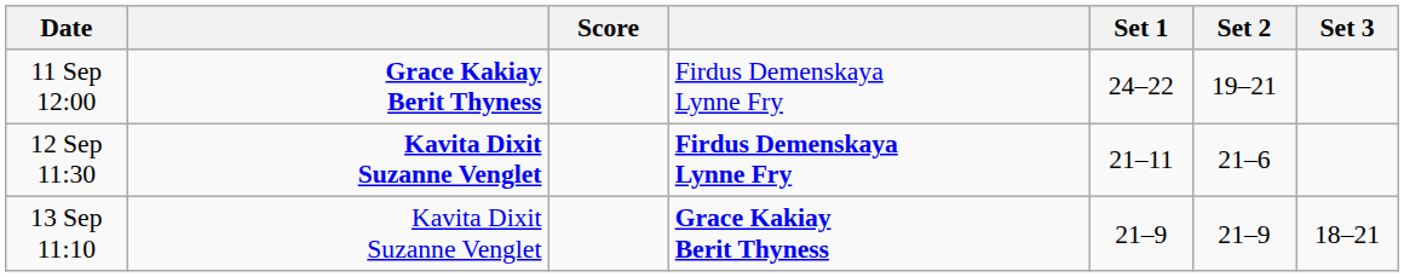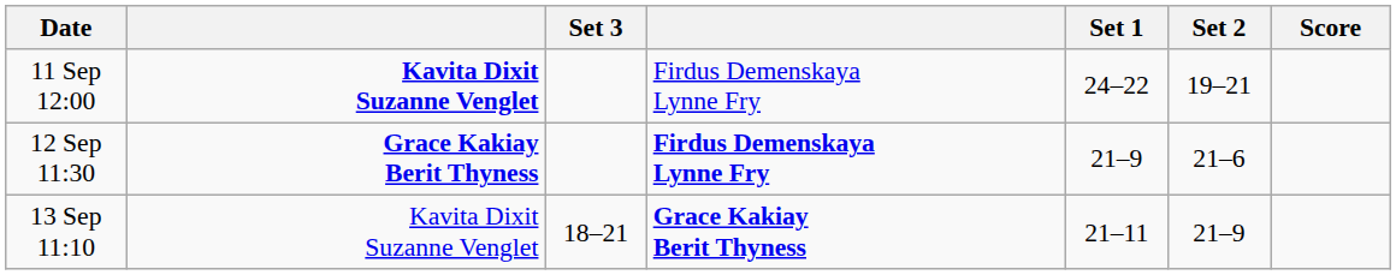 <table class="wikitable" style="text-align: center; font-size:90%">
 <tr>
 <th width="60">Date</th>
 <th align="right" width="225"></th>
-<th width="60">Score</th>
+<th width="50">Set 3</th>
 <th align="left" width="225"></th>
 <th width="50">Set 1</th>
 <th width="50">Set 2</th>
-<th width="50">Set 3</th>
+<th width="60">Score</th>
 </tr>
 <tr>
 <td>11 Sep<br>12:00</td>
-<td align="right"><strong><a href='#'>Grace Kakiay</a> <br><a href='#'>Berit Thyness</a> </strong></td>
-<td align="center"></td>
+<td align="right"><strong><a href='#'>Kavita Dixit</a> <br><a href='#'>Suzanne Venglet</a> </strong></td>
+<td></td>
 <td align="left"> <a href='#'>Firdus Demenskaya</a><br> <a href='#'>Lynne Fry</a></td>
 <td>24–22</td>
 <td>19–21</td>
-<td></td>
+<td align="center"></td>
 </tr>
 <tr>
 <td>12 Sep<br>11:30</td>
-<td align="right"><strong><a href='#'>Kavita Dixit</a> <br><a href='#'>Suzanne Venglet</a> </strong></td>
+<td align="right"><strong><a href='#'>Grace Kakiay</a> <br><a href='#'>Berit Thyness</a> </strong></td>
+<td></td>
+<td align="left"><strong> <a href='#'>Firdus Demenskaya</a><br> <a href='#'>Lynne Fry</a></strong></td>
+<td>21–9</td>
+<td>21–6</td>
 <td align="center"></td>
-<td align="left"><strong> <a href='#'>Firdus Demenskaya</a><br> <a href='#'>Lynne Fry</a></strong></td>
-<td>21–11</td>
-<td>21–6</td>
-<td></td>
 </tr>
 <tr>
 <td>13 Sep<br>11:10</td>
 <td align="right"><a href='#'>Kavita Dixit</a> <br><a href='#'>Suzanne Venglet</a> </td>
+<td>18–21</td>
+<td align="left"><strong> <a href='#'>Grace Kakiay</a><br> <a href='#'>Berit Thyness</a></strong></td>
+<td>21–11</td>
+<td>21–9</td>
 <td align="center"></td>
-<td align="left"><strong> <a href='#'>Grace Kakiay</a><br> <a href='#'>Berit Thyness</a></strong></td>
-<td>21–9</td>
-<td>21–9</td>
-<td>18–21</td>
 </tr>
 </table>
